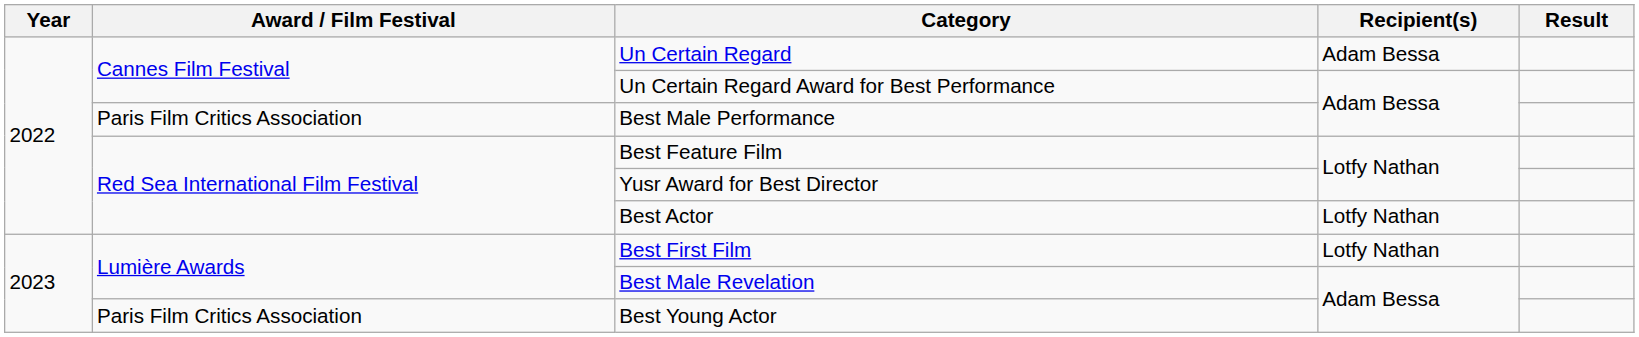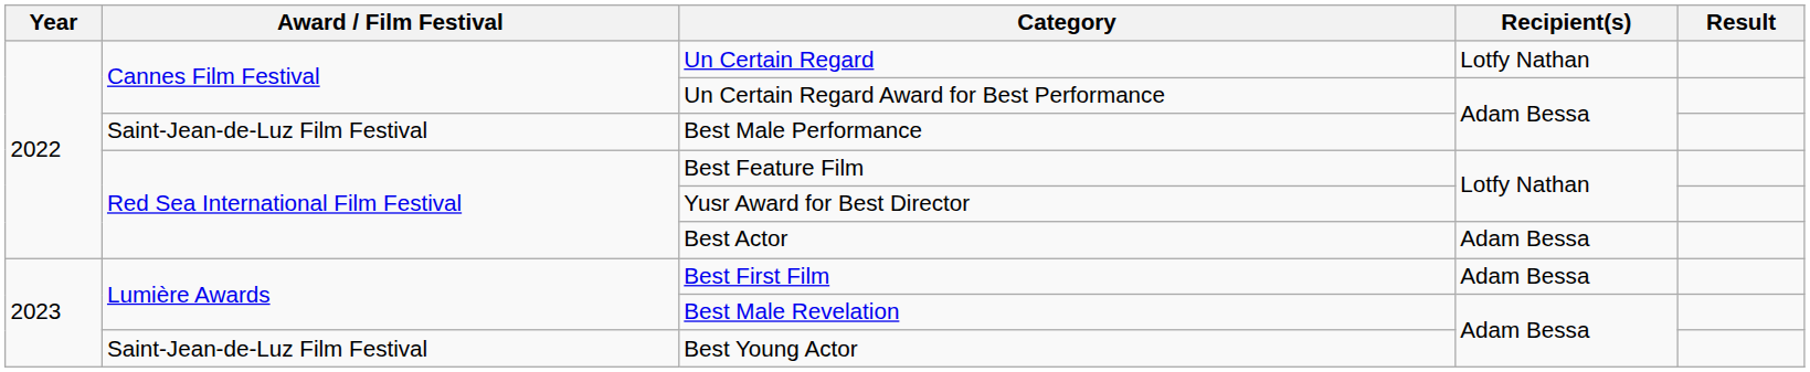 <table class="wikitable sortable plainrowheadeurs" style="width: 100%;">
 <tr>
 <th scope="col">Year</th>
 <th scope="col">Award / Film Festival</th>
 <th scope="col">Category</th>
 <th scope="col">Recipient(s)</th>
 <th scope="col">Result</th>
 </tr>
 <tr>
 <td rowspan=6>2022</td>
 <td rowspan=2><a href='#'>Cannes Film Festival</a></td>
 <td><a href='#'>Un Certain Regard</a></td>
-<td>Adam Bessa</td>
+<td>Lotfy Nathan</td>
 <td></td>
 </tr>
 <tr>
 <td>Un Certain Regard Award for Best Performance</td>
 <td rowspan=2>Adam Bessa</td>
 <td></td>
 </tr>
 <tr>
-<td>Paris Film Critics Association</td>
+<td>Saint-Jean-de-Luz Film Festival</td>
 <td>Best Male Performance</td>
 <td></td>
 </tr>
 <tr>
 <td rowspan=3><a href='#'>Red Sea International Film Festival</a></td>
 <td>Best Feature Film</td>
 <td rowspan=2>Lotfy Nathan</td>
 <td></td>
 </tr>
 <tr>
 <td>Yusr Award for Best Director</td>
 <td></td>
 </tr>
 <tr>
 <td>Best Actor</td>
-<td>Lotfy Nathan</td>
+<td>Adam Bessa</td>
 <td></td>
 </tr>
 <tr>
 <td rowspan=3>2023</td>
 <td rowspan=2><a href='#'>Lumière Awards</a></td>
 <td><a href='#'>Best First Film</a></td>
-<td>Lotfy Nathan</td>
+<td>Adam Bessa</td>
 <td></td>
 </tr>
 <tr>
 <td><a href='#'>Best Male Revelation</a></td>
 <td rowspan=2>Adam Bessa</td>
 <td></td>
 </tr>
 <tr>
-<td>Paris Film Critics Association</td>
+<td>Saint-Jean-de-Luz Film Festival</td>
 <td>Best Young Actor</td>
 <td></td>
 </tr>
 </table>
